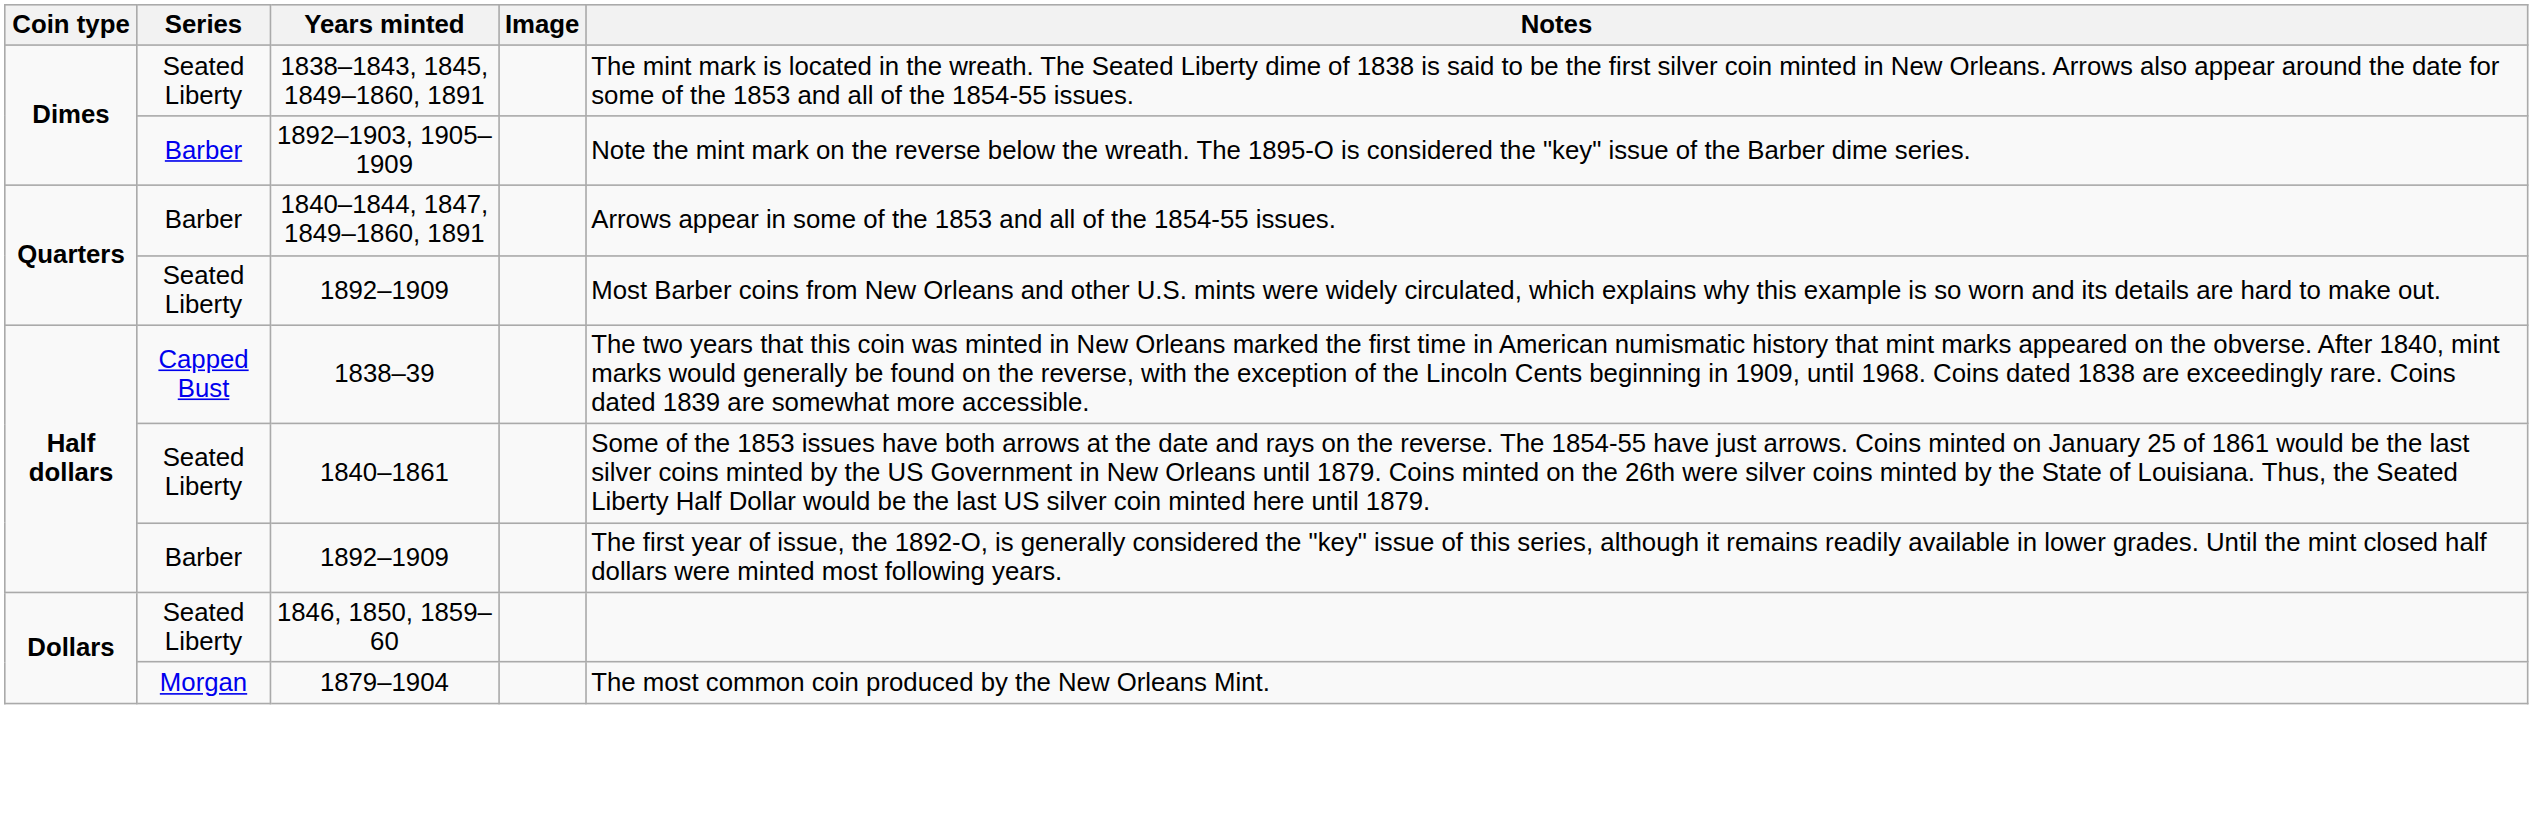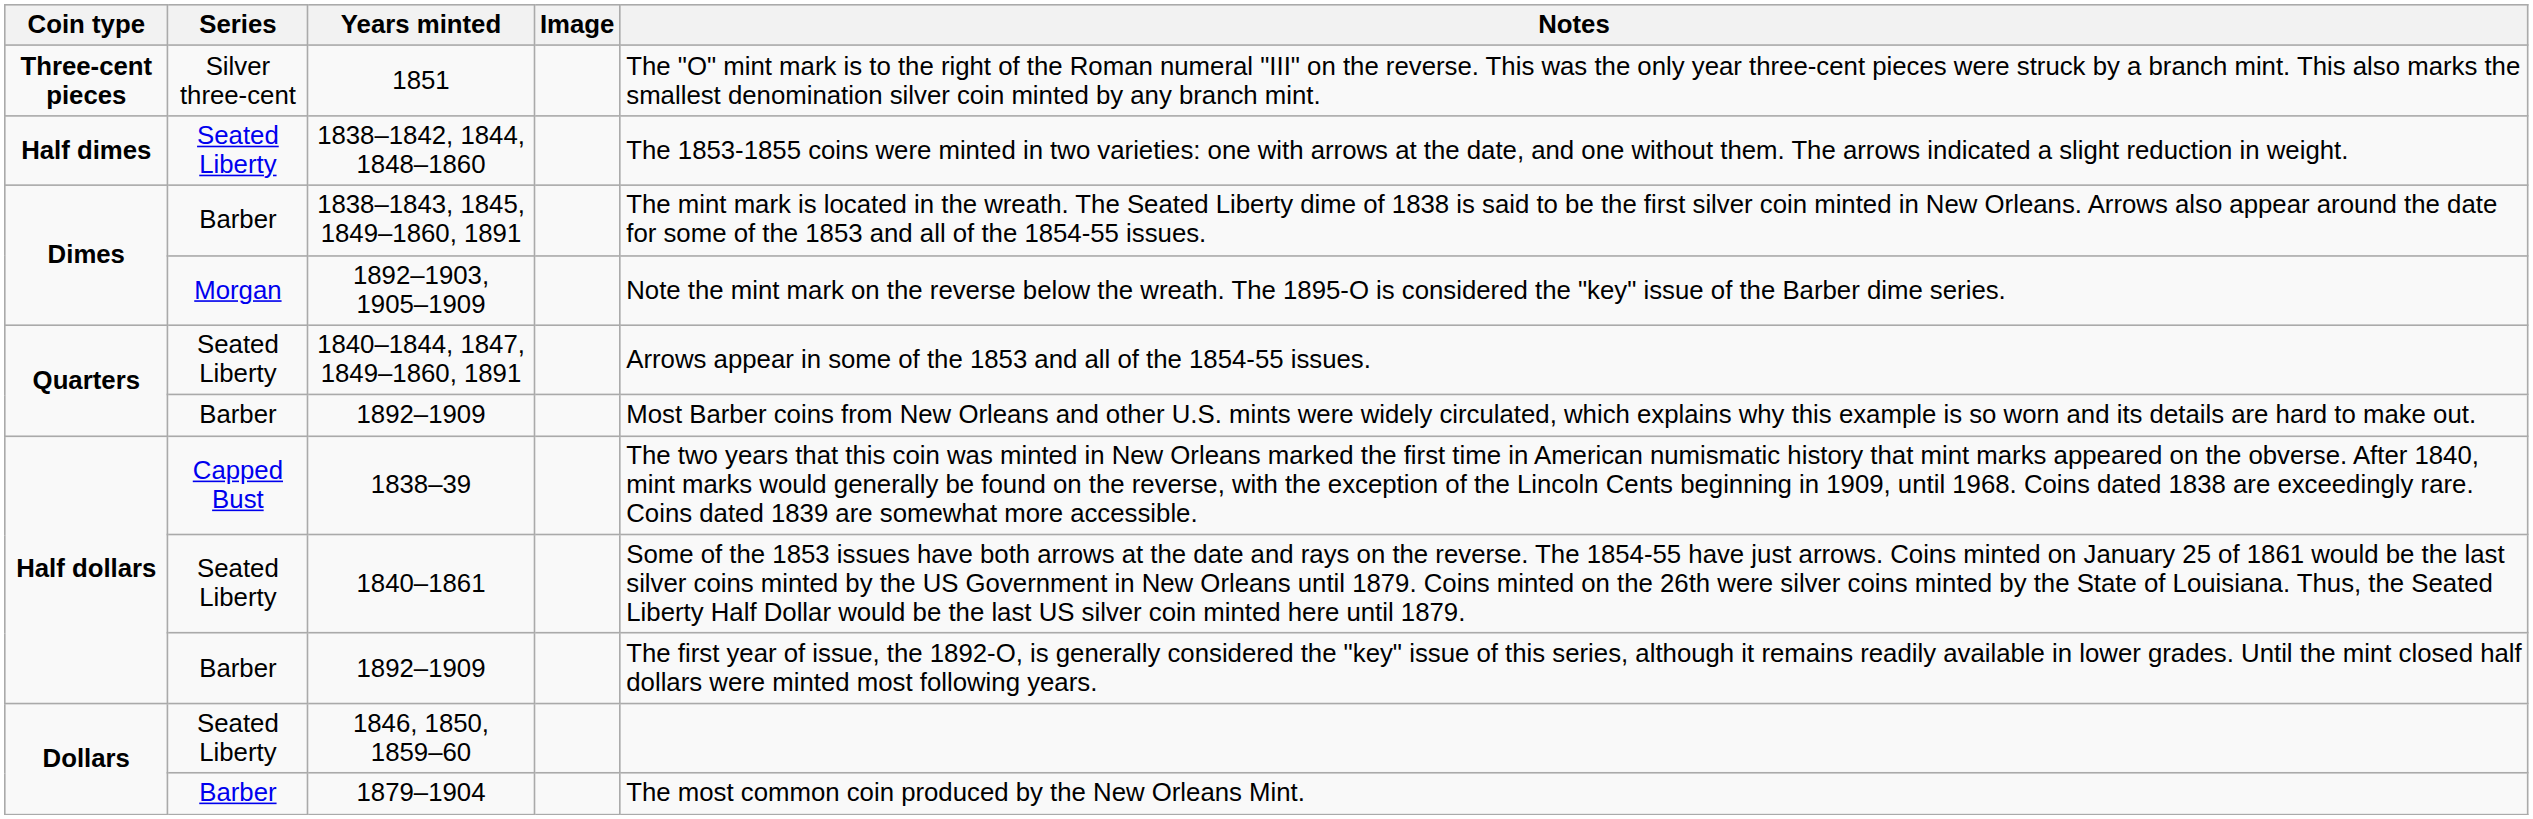 <table class="wikitable" border="1">
 <tr>
 <th>Coin type</th>
 <th>Series</th>
 <th>Years minted</th>
 <th>Image</th>
 <th>Notes</th>
 </tr>
 <tr>
+<td align="center"><strong>Three-cent pieces</strong></td>
+<td align="center">Silver three-cent</td>
+<td align="center">1851</td>
+<td></td>
+<td>The "O" mint mark is to the right of the Roman numeral "III" on the reverse. This was the only year three-cent pieces were struck by a branch mint.  This also marks the smallest denomination silver coin minted by any branch mint.</td>
+</tr>
+<tr>
+<td align="center"><strong>Half dimes</strong></td>
+<td align="center"><a href='#'>Seated Liberty</a></td>
+<td align="center">1838–1842, 1844, 1848–1860</td>
+<td></td>
+<td>The 1853-1855 coins were minted in two varieties: one with arrows at the date, and one without them.  The arrows indicated a slight reduction in weight.</td>
+</tr>
+<tr>
 <td rowspan=2 align="center"><strong>Dimes</strong></td>
-<td align="center">Seated Liberty</td>
+<td align="center">Barber</td>
 <td align="center">1838–1843, 1845, 1849–1860, 1891</td>
 <td></td>
 <td>The mint mark is located in the wreath.  The Seated Liberty dime of 1838 is said to be the first silver coin minted in New Orleans.  Arrows also appear around the date for some of the 1853 and all of the 1854-55 issues.</td>
 </tr>
 <tr>
-<td align="center"><a href='#'>Barber</a></td>
+<td align="center"><a href='#'>Morgan</a></td>
 <td align="center">1892–1903, 1905–1909</td>
 <td></td>
 <td>Note the mint mark on the reverse below the wreath.  The 1895-O is considered the "key" issue of the Barber dime series.</td>
 </tr>
 <tr>
 <td rowspan=2 align="center"><strong>Quarters</strong></td>
-<td align="center">Barber</td>
+<td align="center">Seated Liberty</td>
 <td align="center">1840–1844, 1847, 1849–1860, 1891</td>
 <td></td>
 <td>Arrows appear in some of the 1853 and all of the 1854-55 issues.</td>
 </tr>
 <tr>
-<td align="center">Seated Liberty</td>
+<td align="center">Barber</td>
 <td align="center">1892–1909</td>
 <td></td>
 <td>Most Barber coins from New Orleans and other U.S. mints were widely circulated, which explains why this example is so worn and its details are hard to make out.</td>
 </tr>
 <tr>
 <td rowspan=3 align="center"><strong>Half dollars</strong></td>
 <td align="center"><a href='#'>Capped Bust</a></td>
 <td align="center">1838–39</td>
 <td></td>
 <td>The two years that this coin was minted in New Orleans marked the first time in American numismatic history that mint marks appeared on the obverse. After 1840, mint marks would generally be found on the reverse, with the exception of the Lincoln Cents beginning in 1909, until 1968.  Coins dated 1838 are exceedingly rare.  Coins dated 1839 are somewhat more accessible.</td>
 </tr>
 <tr>
 <td align="center">Seated Liberty</td>
 <td align="center">1840–1861</td>
 <td></td>
 <td>Some of the 1853 issues have both arrows at the date and rays on the reverse.  The 1854-55 have just arrows. Coins minted on January 25 of 1861 would be the last silver coins minted by the US Government in New Orleans until 1879.  Coins minted on the 26th were silver coins minted by the State of Louisiana.  Thus, the Seated Liberty Half Dollar would be the last US silver coin minted here until 1879.</td>
 </tr>
 <tr>
 <td align="center">Barber</td>
 <td align="center">1892–1909</td>
 <td></td>
 <td>The first year of issue, the 1892-O, is generally considered the "key" issue of this series, although it remains readily available in lower grades.  Until the mint closed half dollars were minted most following years.</td>
 </tr>
 <tr>
 <td rowspan=2 align="center"><strong>Dollars</strong></td>
 <td align="center">Seated Liberty</td>
 <td align="center">1846, 1850, 1859–60</td>
 <td></td>
 <td></td>
 </tr>
 <tr>
-<td align="center"><a href='#'>Morgan</a></td>
+<td align="center"><a href='#'>Barber</a></td>
 <td align="center">1879–1904</td>
 <td></td>
 <td>The most common coin produced by the New Orleans Mint.</td>
 </tr>
 </table>
